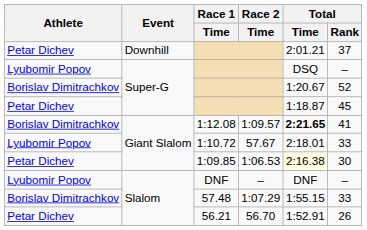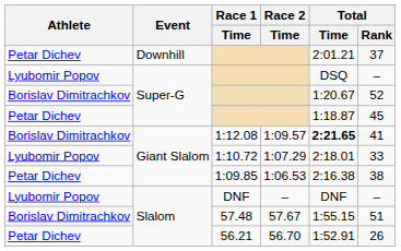 <table class="wikitable" style="font-size:90%">
 <tr>
 <th rowspan="2">Athlete</th>
 <th rowspan="2">Event</th>
 <th>Race 1</th>
 <th>Race 2</th>
 <th colspan="2">Total</th>
 </tr>
 <tr>
 <th>Time</th>
 <th>Time</th>
 <th>Time</th>
 <th>Rank</th>
 </tr>
 <tr>
 <td><a href='#'>Petar Dichev</a></td>
 <td>Downhill</td>
 <td colspan="2" bgcolor="wheat"></td>
 <td align="center">2:01.21</td>
 <td align="center">37</td>
 </tr>
 <tr>
 <td><a href='#'>Lyubomir Popov</a></td>
 <td rowspan="3">Super-G</td>
 <td colspan="2" bgcolor="wheat"></td>
 <td align="center">DSQ</td>
 <td align="center">–</td>
 </tr>
 <tr>
 <td><a href='#'>Borislav Dimitrachkov</a></td>
 <td colspan="2" bgcolor="wheat"></td>
 <td align="center">1:20.67</td>
 <td align="center">52</td>
 </tr>
 <tr>
 <td><a href='#'>Petar Dichev</a></td>
 <td colspan="2" bgcolor="wheat"></td>
 <td align="center">1:18.87</td>
 <td align="center">45</td>
 </tr>
 <tr>
 <td><a href='#'>Borislav Dimitrachkov</a></td>
 <td rowspan="3">Giant Slalom</td>
 <td align="center">1:12.08</td>
 <td align="center">1:09.57</td>
 <td align="center"><strong>2:21.65</strong></td>
 <td align="center">41</td>
 </tr>
 <tr>
 <td><a href='#'>Lyubomir Popov</a></td>
 <td align="center">1:10.72</td>
-<td align="center">57.67</td>
+<td align="center">1:07.29</td>
 <td align="center">2:18.01</td>
 <td align="center">33</td>
 </tr>
 <tr>
 <td><a href='#'>Petar Dichev</a></td>
 <td align="center">1:09.85</td>
 <td align="center">1:06.53</td>
-<td align="center" style="background: lightyellow;">2:16.38</td>
-<td align="center">30</td>
+<td align="center">2:16.38</td>
+<td align="center">38</td>
 </tr>
 <tr>
 <td><a href='#'>Lyubomir Popov</a></td>
 <td rowspan="3">Slalom</td>
 <td align="center">DNF</td>
 <td align="center">–</td>
 <td align="center">DNF</td>
 <td align="center">–</td>
 </tr>
 <tr>
 <td><a href='#'>Borislav Dimitrachkov</a></td>
 <td align="center">57.48</td>
-<td align="center">1:07.29</td>
+<td align="center">57.67</td>
 <td align="center">1:55.15</td>
-<td align="center">33</td>
+<td align="center">51</td>
 </tr>
 <tr>
 <td><a href='#'>Petar Dichev</a></td>
 <td align="center">56.21</td>
 <td align="center">56.70</td>
 <td align="center">1:52.91</td>
 <td align="center">26</td>
 </tr>
 </table>
